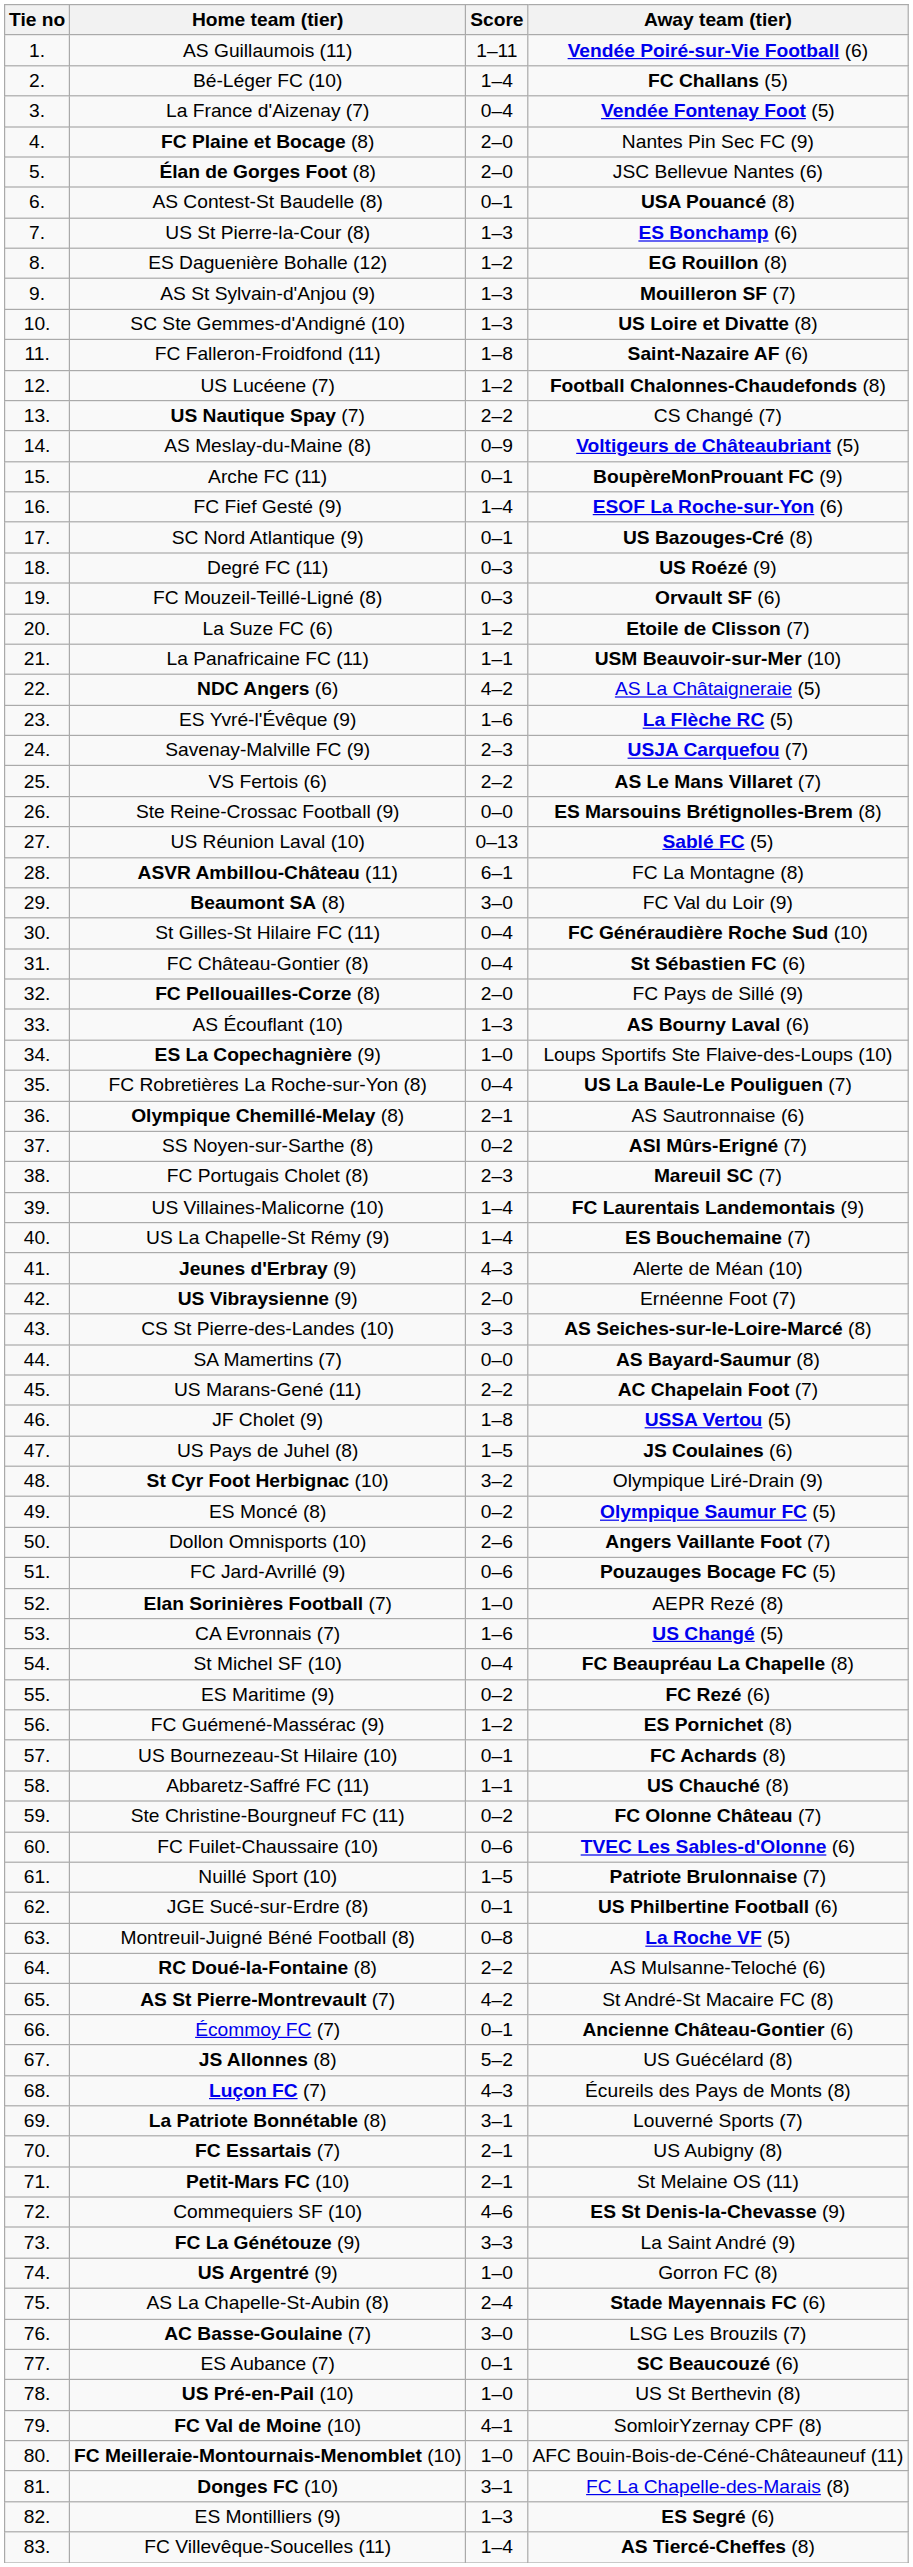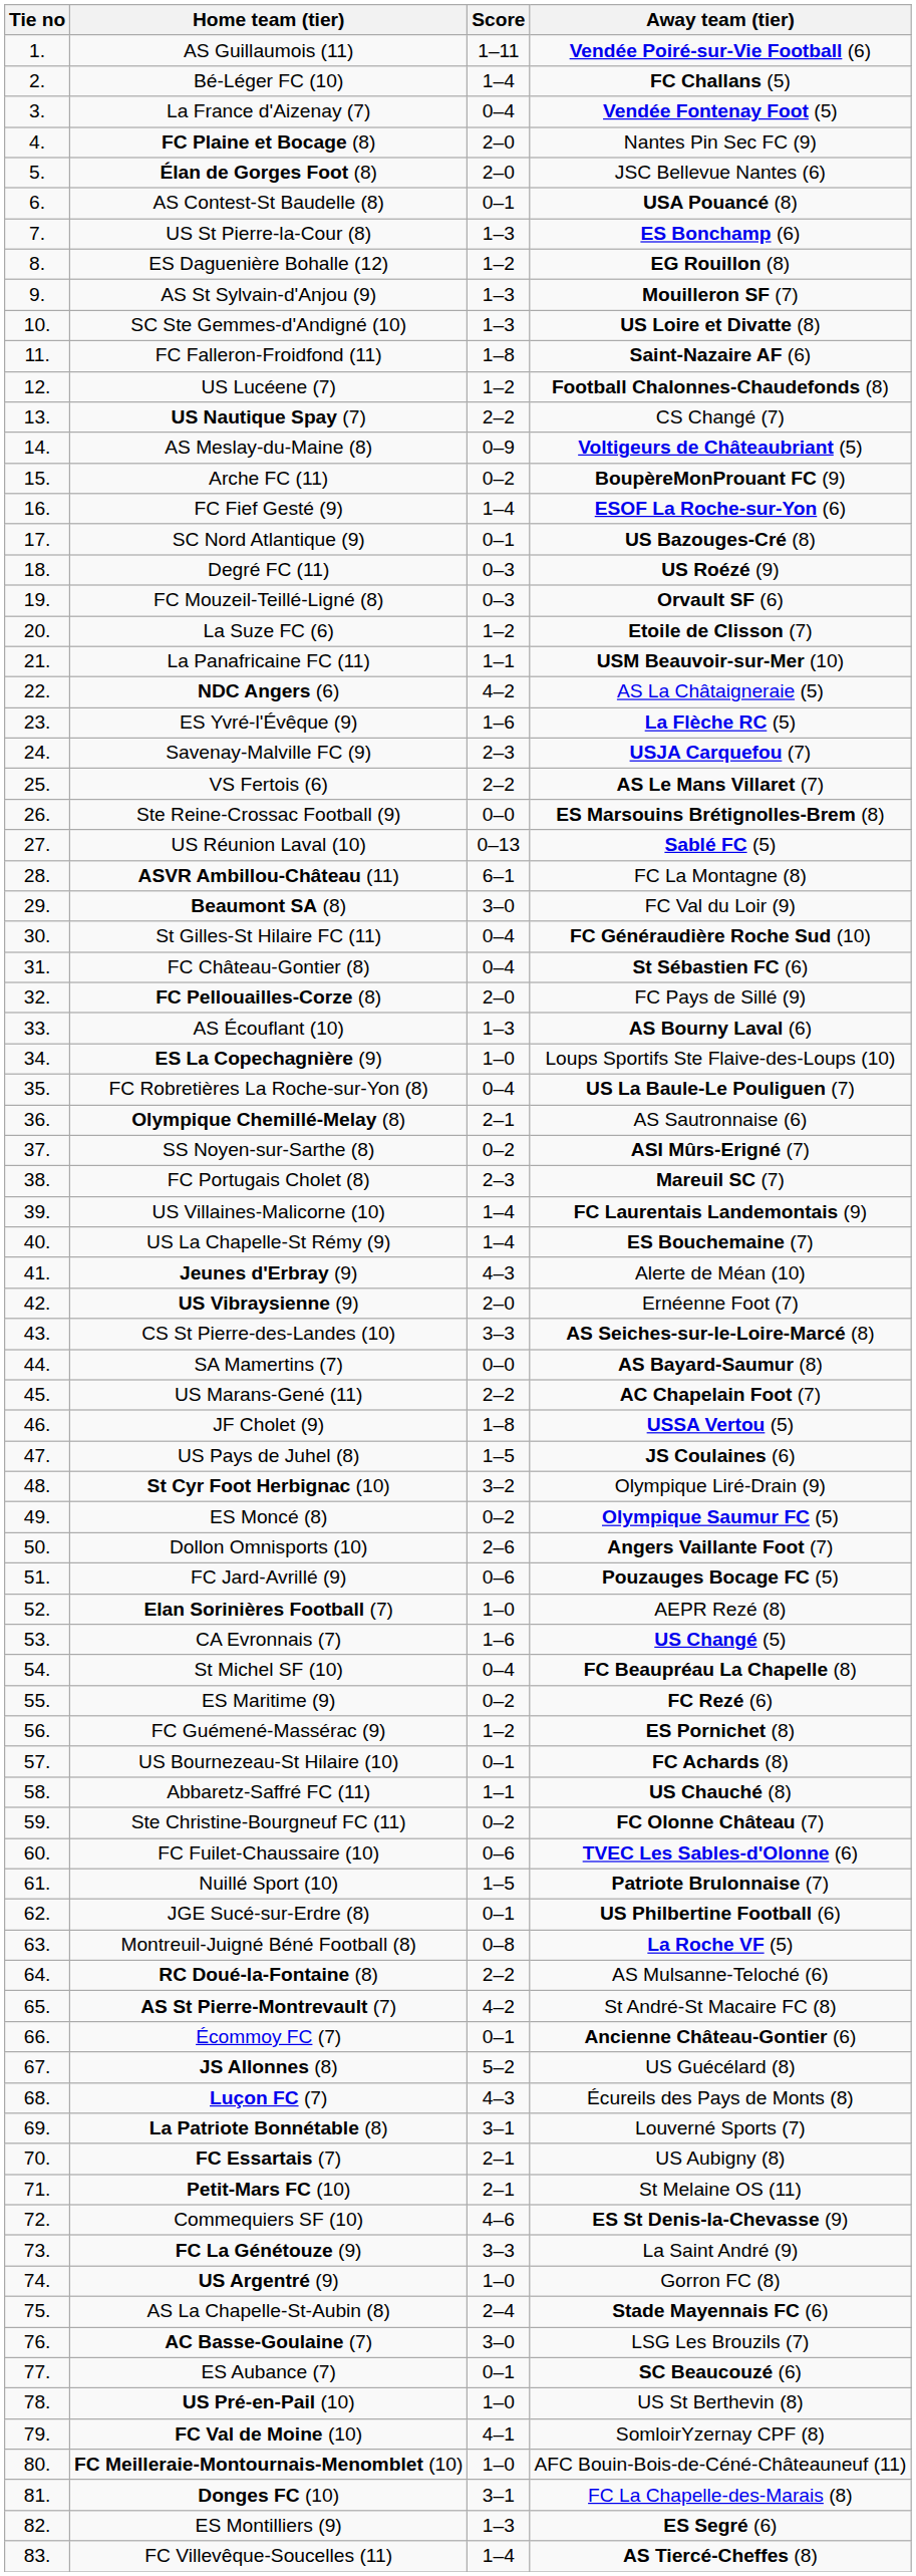 <table class="wikitable" style="text-align: center">
 <tr>
 <th>Tie no</th>
 <th>Home team (tier)</th>
 <th>Score</th>
 <th>Away team (tier)</th>
 </tr>
 <tr>
 <td>1.</td>
 <td>AS Guillaumois (11)</td>
 <td>1–11</td>
 <td><strong><a href='#'>Vendée Poiré-sur-Vie Football</a></strong> (6)</td>
 </tr>
 <tr>
 <td>2.</td>
 <td>Bé-Léger FC (10)</td>
 <td>1–4</td>
 <td><strong>FC Challans</strong> (5)</td>
 </tr>
 <tr>
 <td>3.</td>
 <td>La France d'Aizenay (7)</td>
 <td>0–4</td>
 <td><strong><a href='#'>Vendée Fontenay Foot</a></strong> (5)</td>
 </tr>
 <tr>
 <td>4.</td>
 <td><strong>FC Plaine et Bocage</strong> (8)</td>
 <td>2–0</td>
 <td>Nantes Pin Sec FC (9)</td>
 </tr>
 <tr>
 <td>5.</td>
 <td><strong>Élan de Gorges Foot</strong> (8)</td>
 <td>2–0</td>
 <td>JSC Bellevue Nantes (6)</td>
 </tr>
 <tr>
 <td>6.</td>
 <td>AS Contest-St Baudelle (8)</td>
 <td>0–1</td>
 <td><strong>USA Pouancé</strong> (8)</td>
 </tr>
 <tr>
 <td>7.</td>
 <td>US St Pierre-la-Cour (8)</td>
 <td>1–3</td>
 <td><strong><a href='#'>ES Bonchamp</a></strong> (6)</td>
 </tr>
 <tr>
 <td>8.</td>
 <td>ES Daguenière Bohalle (12)</td>
 <td>1–2</td>
 <td><strong>EG Rouillon</strong> (8)</td>
 </tr>
 <tr>
 <td>9.</td>
 <td>AS St Sylvain-d'Anjou (9)</td>
 <td>1–3</td>
 <td><strong>Mouilleron SF</strong> (7)</td>
 </tr>
 <tr>
 <td>10.</td>
 <td>SC Ste Gemmes-d'Andigné (10)</td>
 <td>1–3</td>
 <td><strong>US Loire et Divatte</strong> (8)</td>
 </tr>
 <tr>
 <td>11.</td>
 <td>FC Falleron-Froidfond (11)</td>
 <td>1–8</td>
 <td><strong>Saint-Nazaire AF</strong> (6)</td>
 </tr>
 <tr>
 <td>12.</td>
 <td>US Lucéene (7)</td>
 <td>1–2</td>
 <td><strong>Football Chalonnes-Chaudefonds</strong> (8)</td>
 </tr>
 <tr>
 <td>13.</td>
 <td><strong>US Nautique Spay</strong> (7)</td>
 <td>2–2 </td>
 <td>CS Changé (7)</td>
 </tr>
 <tr>
 <td>14.</td>
 <td>AS Meslay-du-Maine (8)</td>
 <td>0–9</td>
 <td><strong><a href='#'>Voltigeurs de Châteaubriant</a></strong> (5)</td>
 </tr>
 <tr>
 <td>15.</td>
 <td>Arche FC (11)</td>
-<td>0–1</td>
+<td>0–2</td>
 <td><strong>BoupèreMonProuant FC</strong> (9)</td>
 </tr>
 <tr>
 <td>16.</td>
 <td>FC Fief Gesté (9)</td>
 <td>1–4</td>
 <td><strong><a href='#'>ESOF La Roche-sur-Yon</a></strong> (6)</td>
 </tr>
 <tr>
 <td>17.</td>
 <td>SC Nord Atlantique (9)</td>
 <td>0–1</td>
 <td><strong>US Bazouges-Cré</strong> (8)</td>
 </tr>
 <tr>
 <td>18.</td>
 <td>Degré FC (11)</td>
 <td>0–3</td>
 <td><strong>US Roézé</strong> (9)</td>
 </tr>
 <tr>
 <td>19.</td>
 <td>FC Mouzeil-Teillé-Ligné (8)</td>
 <td>0–3</td>
 <td><strong>Orvault SF</strong> (6)</td>
 </tr>
 <tr>
 <td>20.</td>
 <td>La Suze FC (6)</td>
 <td>1–2</td>
 <td><strong>Etoile de Clisson</strong> (7)</td>
 </tr>
 <tr>
 <td>21.</td>
 <td>La Panafricaine FC (11)</td>
 <td>1–1 </td>
 <td><strong>USM Beauvoir-sur-Mer</strong> (10)</td>
 </tr>
 <tr>
 <td>22.</td>
 <td><strong>NDC Angers</strong> (6)</td>
 <td>4–2</td>
 <td><a href='#'>AS La Châtaigneraie</a> (5)</td>
 </tr>
 <tr>
 <td>23.</td>
 <td>ES Yvré-l'Évêque (9)</td>
 <td>1–6</td>
 <td><strong><a href='#'>La Flèche RC</a></strong> (5)</td>
 </tr>
 <tr>
 <td>24.</td>
 <td>Savenay-Malville FC (9)</td>
 <td>2–3</td>
 <td><strong><a href='#'>USJA Carquefou</a></strong> (7)</td>
 </tr>
 <tr>
 <td>25.</td>
 <td>VS Fertois (6)</td>
 <td>2–2 </td>
 <td><strong>AS Le Mans Villaret</strong> (7)</td>
 </tr>
 <tr>
 <td>26.</td>
 <td>Ste Reine-Crossac Football (9)</td>
 <td>0–0 </td>
 <td><strong>ES Marsouins Brétignolles-Brem</strong> (8)</td>
 </tr>
 <tr>
 <td>27.</td>
 <td>US Réunion Laval (10)</td>
 <td>0–13</td>
 <td><strong><a href='#'>Sablé FC</a></strong> (5)</td>
 </tr>
 <tr>
 <td>28.</td>
 <td><strong>ASVR Ambillou-Château</strong> (11)</td>
 <td>6–1</td>
 <td>FC La Montagne (8)</td>
 </tr>
 <tr>
 <td>29.</td>
 <td><strong>Beaumont SA</strong> (8)</td>
 <td>3–0</td>
 <td>FC Val du Loir (9)</td>
 </tr>
 <tr>
 <td>30.</td>
 <td>St Gilles-St Hilaire FC (11)</td>
 <td>0–4</td>
 <td><strong>FC Généraudière Roche Sud</strong> (10)</td>
 </tr>
 <tr>
 <td>31.</td>
 <td>FC Château-Gontier (8)</td>
 <td>0–4</td>
 <td><strong>St Sébastien FC</strong> (6)</td>
 </tr>
 <tr>
 <td>32.</td>
 <td><strong>FC Pellouailles-Corze</strong> (8)</td>
 <td>2–0</td>
 <td>FC Pays de Sillé (9)</td>
 </tr>
 <tr>
 <td>33.</td>
 <td>AS Écouflant (10)</td>
 <td>1–3</td>
 <td><strong>AS Bourny Laval</strong> (6)</td>
 </tr>
 <tr>
 <td>34.</td>
 <td><strong>ES La Copechagnière</strong> (9)</td>
 <td>1–0 </td>
 <td>Loups Sportifs Ste Flaive-des-Loups (10)</td>
 </tr>
 <tr>
 <td>35.</td>
 <td>FC Robretières La Roche-sur-Yon (8)</td>
 <td>0–4</td>
 <td><strong>US La Baule-Le Pouliguen</strong> (7)</td>
 </tr>
 <tr>
 <td>36.</td>
 <td><strong>Olympique Chemillé-Melay</strong> (8)</td>
 <td>2–1</td>
 <td>AS Sautronnaise (6)</td>
 </tr>
 <tr>
 <td>37.</td>
 <td>SS Noyen-sur-Sarthe (8)</td>
 <td>0–2</td>
 <td><strong>ASI Mûrs-Erigné</strong> (7)</td>
 </tr>
 <tr>
 <td>38.</td>
 <td>FC Portugais Cholet (8)</td>
 <td>2–3</td>
 <td><strong>Mareuil SC</strong> (7)</td>
 </tr>
 <tr>
 <td>39.</td>
 <td>US Villaines-Malicorne (10)</td>
 <td>1–4</td>
 <td><strong>FC Laurentais Landemontais</strong> (9)</td>
 </tr>
 <tr>
 <td>40.</td>
 <td>US La Chapelle-St Rémy (9)</td>
 <td>1–4</td>
 <td><strong>ES Bouchemaine</strong> (7)</td>
 </tr>
 <tr>
 <td>41.</td>
 <td><strong>Jeunes d'Erbray</strong> (9)</td>
 <td>4–3</td>
 <td>Alerte de Méan (10)</td>
 </tr>
 <tr>
 <td>42.</td>
 <td><strong>US Vibraysienne</strong> (9)</td>
 <td>2–0</td>
 <td>Ernéenne Foot (7)</td>
 </tr>
 <tr>
 <td>43.</td>
 <td>CS St Pierre-des-Landes (10)</td>
 <td>3–3 </td>
 <td><strong>AS Seiches-sur-le-Loire-Marcé</strong> (8)</td>
 </tr>
 <tr>
 <td>44.</td>
 <td>SA Mamertins (7)</td>
 <td>0–0 </td>
 <td><strong>AS Bayard-Saumur</strong> (8)</td>
 </tr>
 <tr>
 <td>45.</td>
 <td>US Marans-Gené (11)</td>
 <td>2–2 </td>
 <td><strong>AC Chapelain Foot</strong> (7)</td>
 </tr>
 <tr>
 <td>46.</td>
 <td>JF Cholet (9)</td>
 <td>1–8</td>
 <td><strong><a href='#'>USSA Vertou</a></strong> (5)</td>
 </tr>
 <tr>
 <td>47.</td>
 <td>US Pays de Juhel (8)</td>
 <td>1–5</td>
 <td><strong>JS Coulaines</strong> (6)</td>
 </tr>
 <tr>
 <td>48.</td>
 <td><strong>St Cyr Foot Herbignac</strong> (10)</td>
 <td>3–2</td>
 <td>Olympique Liré-Drain (9)</td>
 </tr>
 <tr>
 <td>49.</td>
 <td>ES Moncé (8)</td>
 <td>0–2</td>
 <td><strong><a href='#'>Olympique Saumur FC</a></strong> (5)</td>
 </tr>
 <tr>
 <td>50.</td>
 <td>Dollon Omnisports (10)</td>
 <td>2–6 </td>
 <td><strong>Angers Vaillante Foot</strong> (7)</td>
 </tr>
 <tr>
 <td>51.</td>
 <td>FC Jard-Avrillé (9)</td>
 <td>0–6</td>
 <td><strong>Pouzauges Bocage FC</strong> (5)</td>
 </tr>
 <tr>
 <td>52.</td>
 <td><strong>Elan Sorinières Football</strong> (7)</td>
 <td>1–0</td>
 <td>AEPR Rezé (8)</td>
 </tr>
 <tr>
 <td>53.</td>
 <td>CA Evronnais (7)</td>
 <td>1–6</td>
 <td><strong><a href='#'>US Changé</a></strong> (5)</td>
 </tr>
 <tr>
 <td>54.</td>
 <td>St Michel SF (10)</td>
 <td>0–4</td>
 <td><strong>FC Beaupréau La Chapelle</strong> (8)</td>
 </tr>
 <tr>
 <td>55.</td>
 <td>ES Maritime (9)</td>
 <td>0–2</td>
 <td><strong>FC Rezé</strong> (6)</td>
 </tr>
 <tr>
 <td>56.</td>
 <td>FC Guémené-Massérac (9)</td>
 <td>1–2</td>
 <td><strong>ES Pornichet</strong> (8)</td>
 </tr>
 <tr>
 <td>57.</td>
 <td>US Bournezeau-St Hilaire (10)</td>
 <td>0–1</td>
 <td><strong>FC Achards</strong> (8)</td>
 </tr>
 <tr>
 <td>58.</td>
 <td>Abbaretz-Saffré FC (11)</td>
 <td>1–1 </td>
 <td><strong>US Chauché</strong> (8)</td>
 </tr>
 <tr>
 <td>59.</td>
 <td>Ste Christine-Bourgneuf FC (11)</td>
 <td>0–2</td>
 <td><strong>FC Olonne Château</strong> (7)</td>
 </tr>
 <tr>
 <td>60.</td>
 <td>FC Fuilet-Chaussaire (10)</td>
 <td>0–6</td>
 <td><strong><a href='#'>TVEC Les Sables-d'Olonne</a></strong> (6)</td>
 </tr>
 <tr>
 <td>61.</td>
 <td>Nuillé Sport (10)</td>
 <td>1–5</td>
 <td><strong>Patriote Brulonnaise</strong> (7)</td>
 </tr>
 <tr>
 <td>62.</td>
 <td>JGE Sucé-sur-Erdre (8)</td>
 <td>0–1</td>
 <td><strong>US Philbertine Football</strong> (6)</td>
 </tr>
 <tr>
 <td>63.</td>
 <td>Montreuil-Juigné Béné Football (8)</td>
 <td>0–8</td>
 <td><strong><a href='#'>La Roche VF</a></strong> (5)</td>
 </tr>
 <tr>
 <td>64.</td>
 <td><strong>RC Doué-la-Fontaine</strong> (8)</td>
 <td>2–2 </td>
 <td>AS Mulsanne-Teloché (6)</td>
 </tr>
 <tr>
 <td>65.</td>
 <td><strong>AS St Pierre-Montrevault</strong> (7)</td>
 <td>4–2</td>
 <td>St André-St Macaire FC (8)</td>
 </tr>
 <tr>
 <td>66.</td>
 <td><a href='#'>Écommoy FC</a> (7)</td>
 <td>0–1</td>
 <td><strong>Ancienne Château-Gontier</strong> (6)</td>
 </tr>
 <tr>
 <td>67.</td>
 <td><strong>JS Allonnes</strong> (8)</td>
 <td>5–2</td>
 <td>US Guécélard (8)</td>
 </tr>
 <tr>
 <td>68.</td>
 <td><strong><a href='#'>Luçon FC</a></strong> (7)</td>
 <td>4–3</td>
 <td>Écureils des Pays de Monts (8)</td>
 </tr>
 <tr>
 <td>69.</td>
 <td><strong>La Patriote Bonnétable</strong> (8)</td>
 <td>3–1</td>
 <td>Louverné Sports (7)</td>
 </tr>
 <tr>
 <td>70.</td>
 <td><strong>FC Essartais</strong> (7)</td>
 <td>2–1</td>
 <td>US Aubigny (8)</td>
 </tr>
 <tr>
 <td>71.</td>
 <td><strong>Petit-Mars FC</strong> (10)</td>
 <td>2–1</td>
 <td>St Melaine OS (11)</td>
 </tr>
 <tr>
 <td>72.</td>
 <td>Commequiers SF (10)</td>
 <td>4–6 </td>
 <td><strong>ES St Denis-la-Chevasse</strong> (9)</td>
 </tr>
 <tr>
 <td>73.</td>
 <td><strong>FC La Génétouze</strong> (9)</td>
 <td>3–3 </td>
 <td>La Saint André (9)</td>
 </tr>
 <tr>
 <td>74.</td>
 <td><strong>US Argentré</strong> (9)</td>
 <td>1–0</td>
 <td>Gorron FC (8)</td>
 </tr>
 <tr>
 <td>75.</td>
 <td>AS La Chapelle-St-Aubin (8)</td>
 <td>2–4 </td>
 <td><strong>Stade Mayennais FC</strong> (6)</td>
 </tr>
 <tr>
 <td>76.</td>
 <td><strong>AC Basse-Goulaine</strong> (7)</td>
 <td>3–0</td>
 <td>LSG Les Brouzils (7)</td>
 </tr>
 <tr>
 <td>77.</td>
 <td>ES Aubance (7)</td>
 <td>0–1</td>
 <td><strong>SC Beaucouzé</strong> (6)</td>
 </tr>
 <tr>
 <td>78.</td>
 <td><strong>US Pré-en-Pail</strong> (10)</td>
 <td>1–0</td>
 <td>US St Berthevin (8)</td>
 </tr>
 <tr>
 <td>79.</td>
 <td><strong>FC Val de Moine</strong> (10)</td>
 <td>4–1</td>
 <td>SomloirYzernay CPF (8)</td>
 </tr>
 <tr>
 <td>80.</td>
 <td><strong>FC Meilleraie-Montournais-Menomblet</strong> (10)</td>
 <td>1–0</td>
 <td>AFC Bouin-Bois-de-Céné-Châteauneuf (11)</td>
 </tr>
 <tr>
 <td>81.</td>
 <td><strong>Donges FC</strong> (10)</td>
 <td>3–1</td>
 <td><a href='#'>FC La Chapelle-des-Marais</a> (8)</td>
 </tr>
 <tr>
 <td>82.</td>
 <td>ES Montilliers (9)</td>
 <td>1–3</td>
 <td><strong>ES Segré</strong> (6)</td>
 </tr>
 <tr>
 <td>83.</td>
 <td>FC Villevêque-Soucelles (11)</td>
 <td>1–4</td>
 <td><strong>AS Tiercé-Cheffes</strong> (8)</td>
 </tr>
 </table>
